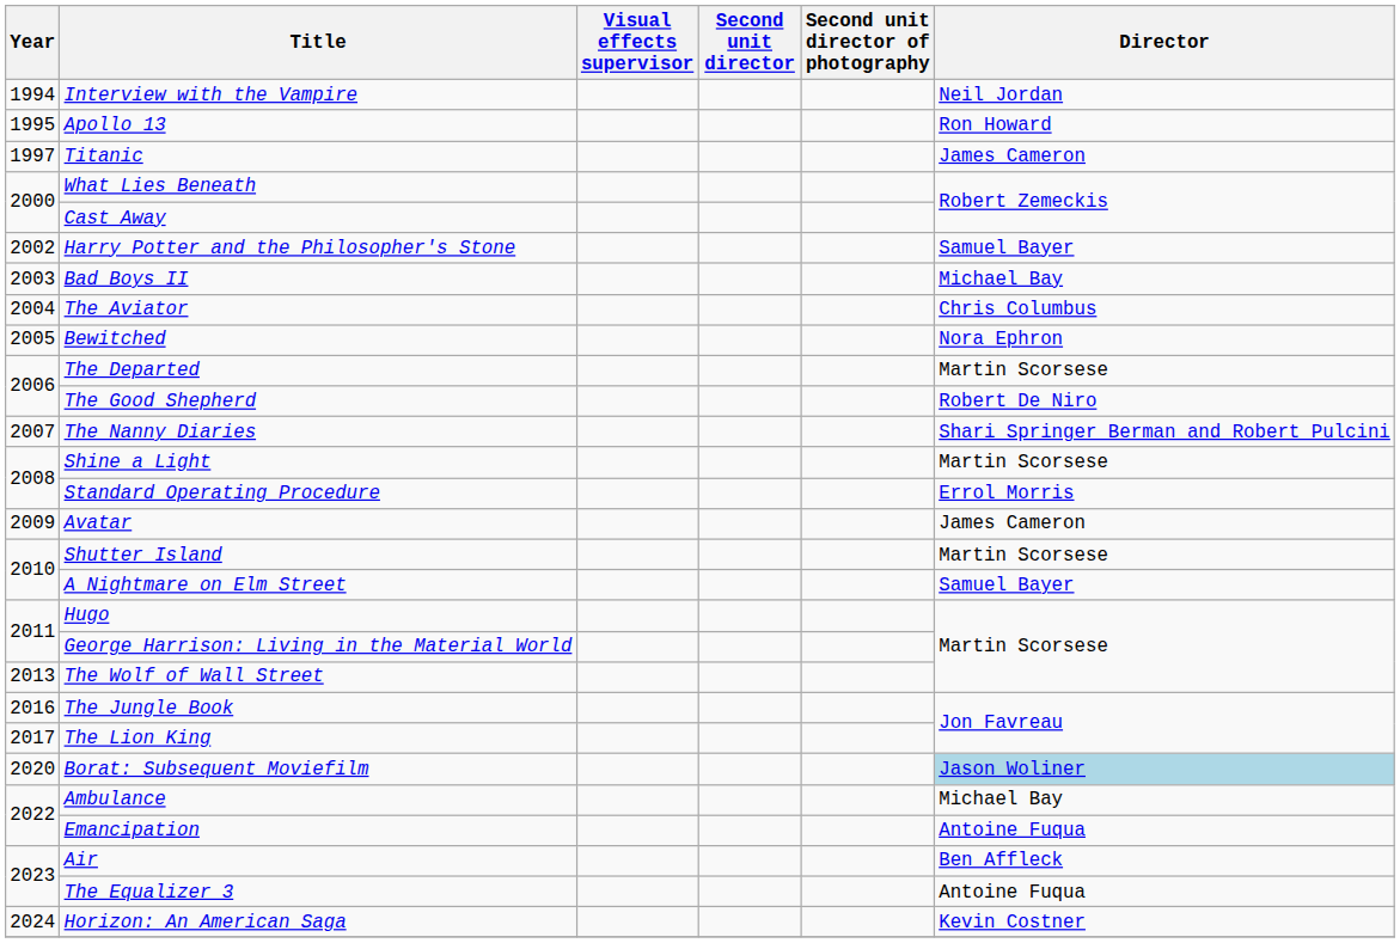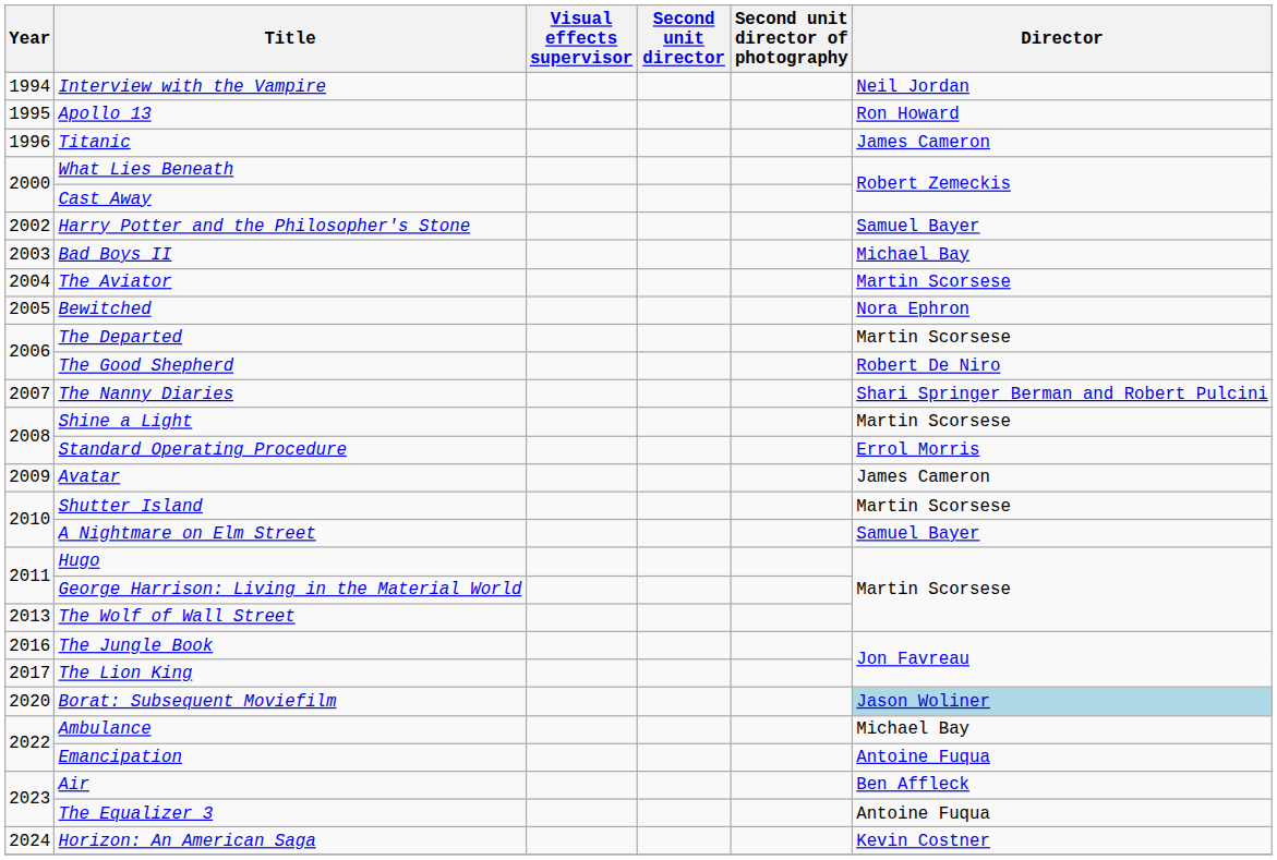 <table class="wikitable sortable" border="1">
 <tr>
 <th>Year</th>
 <th>Title</th>
 <th width="65"><a href='#'>Visual effects supervisor</a></th>
 <th width="65"><a href='#'>Second unit director</a></th>
 <th width="65">Second unit director of photography</th>
 <th>Director</th>
 </tr>
 <tr>
 <td>1994</td>
 <td><em><a href='#'>Interview with the Vampire</a></em></td>
 <td></td>
 <td></td>
 <td></td>
 <td><a href='#'>Neil Jordan</a></td>
 </tr>
 <tr>
 <td>1995</td>
 <td><em><a href='#'>Apollo 13</a></em></td>
 <td></td>
 <td></td>
 <td></td>
 <td><a href='#'>Ron Howard</a></td>
 </tr>
 <tr>
-<td>1997</td>
+<td>1996</td>
 <td><em><a href='#'>Titanic</a></em></td>
 <td></td>
 <td></td>
 <td></td>
 <td><a href='#'>James Cameron</a></td>
 </tr>
 <tr>
 <td rowspan="2">2000</td>
 <td><em><a href='#'>What Lies Beneath</a></em></td>
 <td></td>
 <td></td>
 <td></td>
 <td rowspan="2"><a href='#'>Robert Zemeckis</a></td>
 </tr>
 <tr>
 <td><em><a href='#'>Cast Away</a></em></td>
 <td></td>
 <td></td>
 <td></td>
 </tr>
 <tr>
 <td>2002</td>
 <td><em><a href='#'>Harry Potter and the Philosopher's Stone</a></em></td>
 <td></td>
 <td></td>
 <td></td>
 <td><a href='#'>Samuel Bayer</a></td>
 </tr>
 <tr>
 <td>2003</td>
 <td><em><a href='#'>Bad Boys II</a></em></td>
 <td></td>
 <td></td>
 <td></td>
 <td><a href='#'>Michael Bay</a></td>
 </tr>
 <tr>
 <td>2004</td>
 <td><em><a href='#'>The Aviator</a></em></td>
 <td></td>
 <td></td>
 <td></td>
-<td><a href='#'>Chris Columbus</a></td>
+<td><a href='#'>Martin Scorsese</a></td>
 </tr>
 <tr>
 <td>2005</td>
 <td><em><a href='#'>Bewitched</a></em></td>
 <td></td>
 <td></td>
 <td></td>
 <td><a href='#'>Nora Ephron</a></td>
 </tr>
 <tr>
 <td rowspan="2">2006</td>
 <td><em><a href='#'>The Departed</a></em></td>
 <td></td>
 <td></td>
 <td></td>
 <td>Martin Scorsese</td>
 </tr>
 <tr>
 <td><em><a href='#'>The Good Shepherd</a></em></td>
 <td></td>
 <td></td>
 <td></td>
 <td><a href='#'>Robert De Niro</a></td>
 </tr>
 <tr>
 <td>2007</td>
 <td><em><a href='#'>The Nanny Diaries</a></em></td>
 <td></td>
 <td></td>
 <td></td>
 <td><a href='#'>Shari Springer Berman and Robert Pulcini</a></td>
 </tr>
 <tr>
 <td rowspan="2">2008</td>
 <td><em><a href='#'>Shine a Light</a></em></td>
 <td></td>
 <td></td>
 <td></td>
 <td>Martin Scorsese</td>
 </tr>
 <tr>
 <td><em><a href='#'>Standard Operating Procedure</a></em></td>
 <td></td>
 <td></td>
 <td></td>
 <td><a href='#'>Errol Morris</a></td>
 </tr>
 <tr>
 <td>2009</td>
 <td><em><a href='#'>Avatar</a></em></td>
 <td></td>
 <td></td>
 <td></td>
 <td>James Cameron</td>
 </tr>
 <tr>
 <td rowspan="2">2010</td>
 <td><em><a href='#'>Shutter Island</a></em></td>
 <td></td>
 <td></td>
 <td></td>
 <td>Martin Scorsese</td>
 </tr>
 <tr>
 <td><em><a href='#'>A Nightmare on Elm Street</a></em></td>
 <td></td>
 <td></td>
 <td></td>
 <td><a href='#'>Samuel Bayer</a></td>
 </tr>
 <tr>
 <td rowspan="2">2011</td>
 <td><em><a href='#'>Hugo</a></em></td>
 <td></td>
 <td></td>
 <td></td>
 <td rowspan="3">Martin Scorsese</td>
 </tr>
 <tr>
 <td><em><a href='#'>George Harrison: Living in the Material World</a></em></td>
 <td></td>
 <td></td>
 <td></td>
 </tr>
 <tr>
 <td>2013</td>
 <td><em><a href='#'>The Wolf of Wall Street</a></em></td>
 <td></td>
 <td></td>
 <td></td>
 </tr>
 <tr>
 <td>2016</td>
 <td><em><a href='#'>The Jungle Book</a></em></td>
 <td></td>
 <td></td>
 <td></td>
 <td rowspan="2"><a href='#'>Jon Favreau</a></td>
 </tr>
 <tr>
 <td>2017</td>
 <td><em><a href='#'>The Lion King</a></em></td>
 <td></td>
 <td></td>
 <td></td>
 </tr>
 <tr>
 <td>2020</td>
 <td><em><a href='#'>Borat: Subsequent Moviefilm</a></em></td>
 <td></td>
 <td></td>
 <td></td>
 <td style="background: lightblue;"><a href='#'>Jason Woliner</a></td>
 </tr>
 <tr>
 <td rowspan="2">2022</td>
 <td><em><a href='#'>Ambulance</a></em></td>
 <td></td>
 <td></td>
 <td></td>
 <td>Michael Bay</td>
 </tr>
 <tr>
 <td><em><a href='#'>Emancipation</a></em></td>
 <td></td>
 <td></td>
 <td></td>
 <td><a href='#'>Antoine Fuqua</a></td>
 </tr>
 <tr>
 <td rowspan="2">2023</td>
 <td><em><a href='#'>Air</a></em></td>
 <td></td>
 <td></td>
 <td></td>
 <td><a href='#'>Ben Affleck</a></td>
 </tr>
 <tr>
 <td><em><a href='#'>The Equalizer 3</a></em></td>
 <td></td>
 <td></td>
 <td></td>
 <td>Antoine Fuqua</td>
 </tr>
 <tr>
 <td>2024</td>
 <td><em><a href='#'>Horizon: An American Saga</a></em></td>
 <td></td>
 <td></td>
 <td></td>
 <td><a href='#'>Kevin Costner</a></td>
 </tr>
 <tr>
 </tr>
 </table>
